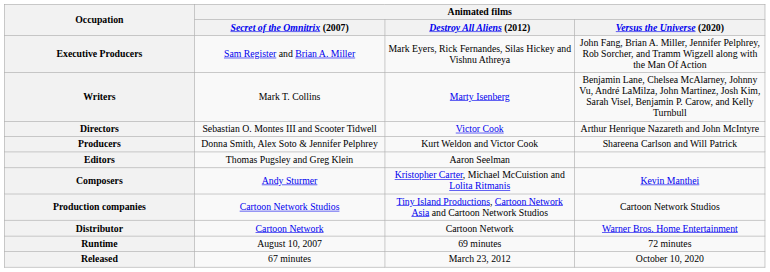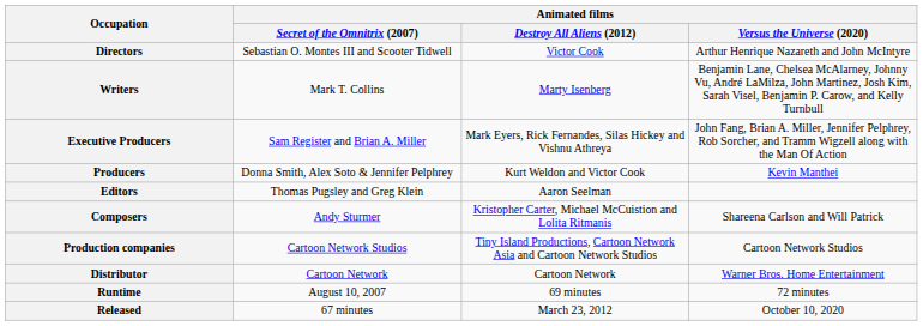 <table class="wikitable" style="text-align:center;">
 <tr>
 <th rowspan="2" style="width:25%;">Occupation</th>
 <th colspan="3">Animated films</th>
 </tr>
 <tr>
 <th style="width:25%;"><em><a href='#'>Secret of the Omnitrix</a></em> (2007)</th>
 <th style="width:25%;"><em><a href='#'>Destroy All Aliens</a></em> (2012)</th>
 <th style="width:25%;"><em><a href='#'>Versus the Universe</a></em> (2020)</th>
 </tr>
 <tr>
-<th>Executive Producers</th>
-<td><a href='#'>Sam Register</a> and <a href='#'>Brian A. Miller</a></td>
-<td>Mark Eyers, Rick Fernandes, Silas Hickey and Vishnu Athreya</td>
-<td>John Fang, Brian A. Miller, Jennifer Pelphrey, Rob Sorcher, and Tramm Wigzell along with the Man Of Action</td>
+<th>Directors</th>
+<td>Sebastian O. Montes III and Scooter Tidwell</td>
+<td><a href='#'>Victor Cook</a></td>
+<td>Arthur Henrique Nazareth and John McIntyre</td>
 </tr>
 <tr>
 <th>Writers</th>
 <td>Mark T. Collins</td>
 <td><a href='#'>Marty Isenberg</a></td>
 <td>Benjamin Lane, Chelsea McAlarney, Johnny Vu, André LaMilza, John Martinez, Josh Kim, Sarah Visel, Benjamin P. Carow, and Kelly Turnbull</td>
 </tr>
 <tr>
-<th>Directors</th>
-<td>Sebastian O. Montes III and Scooter Tidwell</td>
-<td><a href='#'>Victor Cook</a></td>
-<td>Arthur Henrique Nazareth and John McIntyre</td>
+<th>Executive Producers</th>
+<td><a href='#'>Sam Register</a> and <a href='#'>Brian A. Miller</a></td>
+<td>Mark Eyers, Rick Fernandes, Silas Hickey and Vishnu Athreya</td>
+<td>John Fang, Brian A. Miller, Jennifer Pelphrey, Rob Sorcher, and Tramm Wigzell along with the Man Of Action</td>
 </tr>
 <tr>
 <th>Producers</th>
 <td>Donna Smith, Alex Soto & Jennifer Pelphrey </td>
 <td>Kurt Weldon  and Victor Cook </td>
-<td>Shareena Carlson and Will Patrick</td>
+<td><a href='#'>Kevin Manthei</a></td>
 </tr>
 <tr>
 <th>Editors</th>
 <td>Thomas Pugsley and Greg Klein</td>
 <td>Aaron Seelman</td>
 <td></td>
 </tr>
 <tr>
 <th>Composers</th>
 <td><a href='#'>Andy Sturmer</a></td>
 <td><a href='#'>Kristopher Carter</a>, Michael McCuistion and <a href='#'>Lolita Ritmanis</a></td>
-<td><a href='#'>Kevin Manthei</a></td>
+<td>Shareena Carlson and Will Patrick</td>
 </tr>
 <tr>
 <th>Production companies</th>
 <td><a href='#'>Cartoon Network Studios</a></td>
 <td><a href='#'>Tiny Island Productions</a>, <a href='#'>Cartoon Network Asia</a> and Cartoon Network Studios</td>
 <td>Cartoon Network Studios</td>
 </tr>
 <tr>
 <th>Distributor</th>
 <td><a href='#'>Cartoon Network</a></td>
 <td>Cartoon Network</td>
 <td><a href='#'>Warner Bros. Home Entertainment</a></td>
 </tr>
 <tr>
 <th>Runtime</th>
 <td>August 10, 2007</td>
 <td>69 minutes</td>
 <td>72 minutes</td>
 </tr>
 <tr>
 <th>Released</th>
 <td>67 minutes</td>
 <td>March 23, 2012</td>
 <td>October 10, 2020</td>
 </tr>
 </table>
